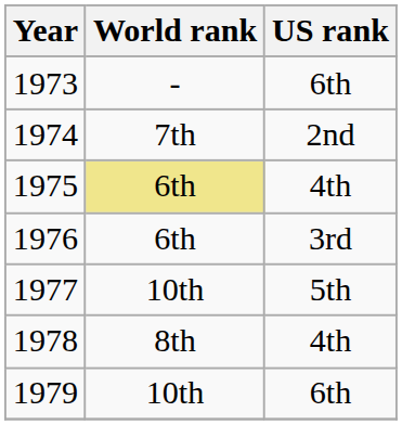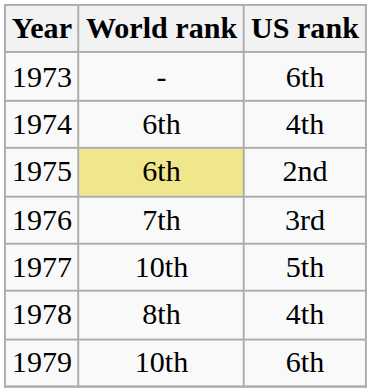 <table class=wikitable>
 <tr>
 <th>Year</th>
 <th>World rank</th>
 <th>US rank</th>
 </tr>
 <tr>
 <td>1973</td>
 <td align="center">-</td>
 <td align="center">6th</td>
 </tr>
 <tr>
 <td>1974</td>
-<td align="center">7th</td>
-<td align="center">2nd</td>
+<td align="center">6th</td>
+<td align="center">4th</td>
 </tr>
 <tr>
 <td>1975</td>
 <td align="center" style="background: khaki;">6th</td>
-<td align="center">4th</td>
+<td align="center">2nd</td>
 </tr>
 <tr>
 <td>1976</td>
-<td align="center">6th</td>
+<td align="center">7th</td>
 <td align="center">3rd</td>
 </tr>
 <tr>
 <td>1977</td>
 <td align="center">10th</td>
 <td align="center">5th</td>
 </tr>
 <tr>
 <td>1978</td>
 <td align="center">8th</td>
 <td align="center">4th</td>
 </tr>
 <tr>
 <td>1979</td>
 <td align="center">10th</td>
 <td align="center">6th</td>
 </tr>
 <tr>
 </tr>
 </table>
